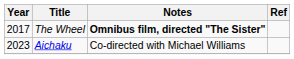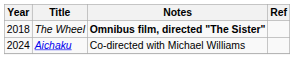 <table class="wikitable">
 <tr>
 <th>Year</th>
 <th>Title</th>
 <th>Notes</th>
 <th>Ref</th>
 </tr>
 <tr>
-<td>2017</td>
+<td>2018</td>
 <td><em>The Wheel</em></td>
 <td><strong>Omnibus film, directed "The Sister"</strong></td>
 <td></td>
 </tr>
 <tr>
-<td>2023</td>
+<td>2024</td>
 <td><em><a href='#'>Aichaku</a></em></td>
 <td>Co-directed with Michael Williams</td>
 <td></td>
 </tr>
 <tr>
 </tr>
 </table>
